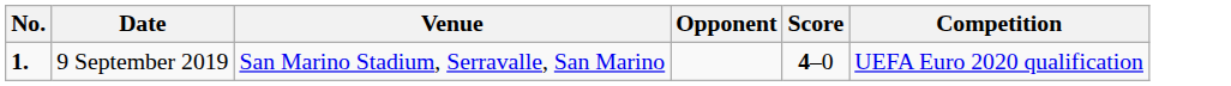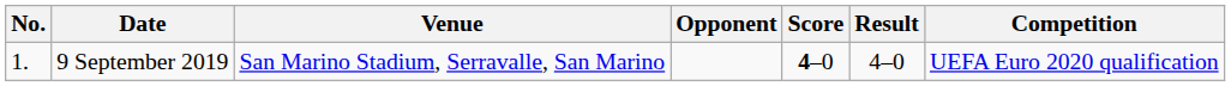 <table class="wikitable">
 <tr>
 <th>No.</th>
 <th>Date</th>
 <th>Venue</th>
 <th>Opponent</th>
 <th>Score</th>
+<th>Result</th>
 <th>Competition</th>
 </tr>
 <tr>
-<td><strong>1.</strong></td>
+<td>1.</td>
 <td>9 September 2019</td>
 <td><a href='#'>San Marino Stadium</a>, <a href='#'>Serravalle</a>, <a href='#'>San Marino</a></td>
 <td></td>
 <td align=center><strong>4</strong>–0</td>
+<td align=center>4–0</td>
 <td><a href='#'>UEFA Euro 2020 qualification</a></td>
 </tr>
 </table>
